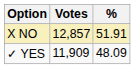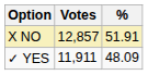 <table class="wikitable">
 <tr>
 <th>Option</th>
 <th>Votes</th>
 <th>%</th>
 </tr>
 <tr>
 <td style=background:#f8f1bd>X NO</td>
 <td style=background:#f8f1bd>12,857</td>
 <td style=background:#f8f1bd>51.91</td>
 </tr>
 <tr>
 <td>✓ YES</td>
-<td>11,909</td>
+<td>11,911</td>
 <td>48.09</td>
 </tr>
 </table>
